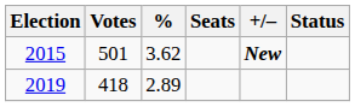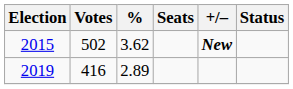 <table class=wikitable style=text-align:center>
 <tr>
 <th>Election</th>
 <th>Votes</th>
 <th>%</th>
 <th>Seats</th>
 <th>+/–</th>
 <th>Status</th>
 </tr>
 <tr>
 <td><a href='#'>2015</a></td>
-<td>501</td>
+<td>502</td>
 <td>3.62</td>
 <td></td>
 <td><strong><em>New</em></strong></td>
 <td></td>
 </tr>
 <tr>
 <td><a href='#'>2019</a></td>
-<td>418</td>
+<td>416</td>
 <td>2.89</td>
 <td></td>
 <td></td>
 <td></td>
 </tr>
 <tr>
 </tr>
 </table>
